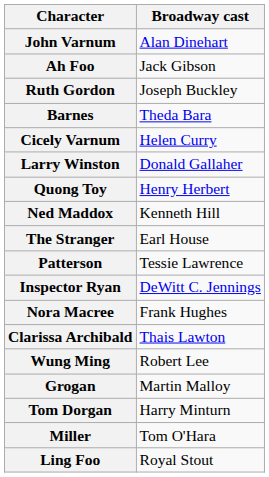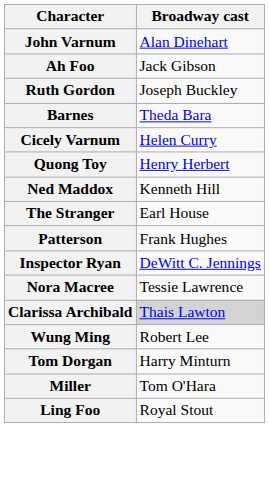 <table class="wikitable sortable plainrowheaders">
 <tr>
 <th scope="col">Character</th>
 <th scope="col">Broadway cast</th>
 </tr>
 <tr>
 <th scope="row">John Varnum</th>
 <td><a href='#'>Alan Dinehart</a></td>
 </tr>
 <tr>
 <th scope="row">Ah Foo</th>
 <td>Jack Gibson</td>
 </tr>
 <tr>
 <th scope="row">Ruth Gordon</th>
 <td>Joseph Buckley</td>
 </tr>
 <tr>
 <th scope="row">Barnes</th>
 <td><a href='#'>Theda Bara</a></td>
 </tr>
 <tr>
 <th scope="row">Cicely Varnum</th>
 <td><a href='#'>Helen Curry</a></td>
 </tr>
 <tr>
-<th scope="row">Larry Winston</th>
-<td><a href='#'>Donald Gallaher</a></td>
-</tr>
-<tr>
 <th scope="row">Quong Toy</th>
 <td><a href='#'>Henry Herbert</a></td>
 </tr>
 <tr>
 <th scope="row">Ned Maddox</th>
 <td>Kenneth Hill</td>
 </tr>
 <tr>
 <th scope="row">The Stranger</th>
 <td>Earl House</td>
 </tr>
 <tr>
 <th scope="row">Patterson</th>
-<td>Tessie Lawrence</td>
+<td>Frank Hughes</td>
 </tr>
 <tr>
 <th scope="row">Inspector Ryan</th>
 <td><a href='#'>DeWitt C. Jennings</a></td>
 </tr>
 <tr>
 <th scope="row">Nora Macree</th>
-<td>Frank Hughes</td>
+<td>Tessie Lawrence</td>
 </tr>
 <tr>
 <th scope="row">Clarissa Archibald</th>
-<td><a href='#'>Thais Lawton</a></td>
+<td style="background: lightgrey;"><a href='#'>Thais Lawton</a></td>
 </tr>
 <tr>
 <th scope="row">Wung Ming</th>
 <td>Robert Lee</td>
-</tr>
-<tr>
-<th scope="row">Grogan</th>
-<td>Martin Malloy</td>
 </tr>
 <tr>
 <th scope="row">Tom Dorgan</th>
 <td>Harry Minturn</td>
 </tr>
 <tr>
 <th scope="row">Miller</th>
 <td>Tom O'Hara</td>
 </tr>
 <tr>
 <th scope="row">Ling Foo</th>
 <td>Royal Stout</td>
 </tr>
 </table>
